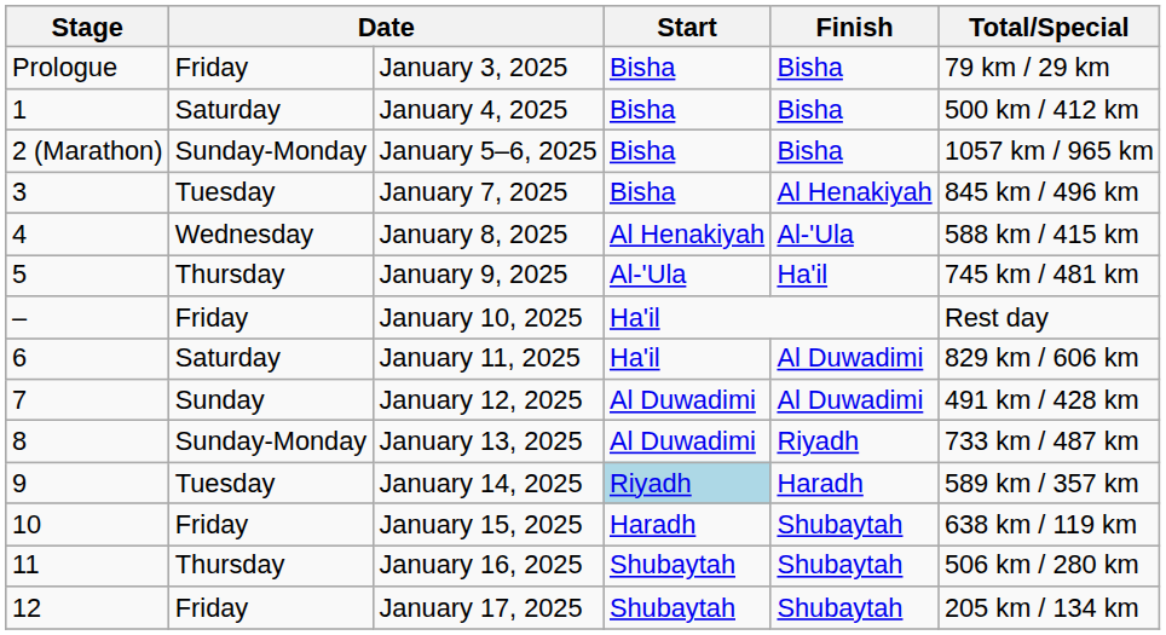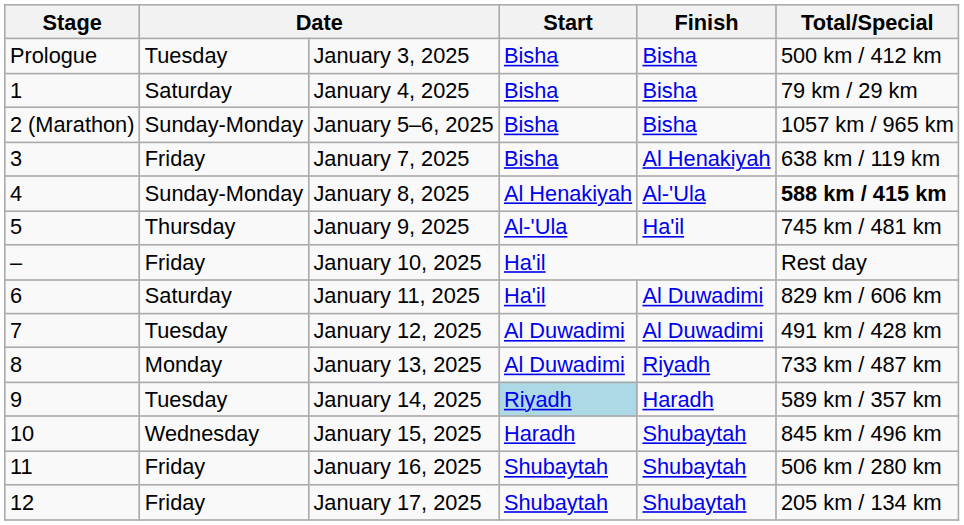 <table class="wikitable" style="font-size:85%;">
 <tr>
 <th>Stage</th>
 <th colspan=2>Date</th>
 <th>Start</th>
 <th>Finish</th>
 <th>Total/Special</th>
 </tr>
 <tr>
 <td>Prologue</td>
-<td>Friday</td>
+<td>Tuesday</td>
 <td>January 3, 2025</td>
 <td><a href='#'>Bisha</a></td>
 <td><a href='#'>Bisha</a></td>
-<td>79 km / 29 km</td>
+<td>500 km / 412 km</td>
 </tr>
 <tr>
 <td>1</td>
 <td>Saturday</td>
 <td>January 4, 2025</td>
 <td><a href='#'>Bisha</a></td>
 <td><a href='#'>Bisha</a></td>
-<td>500 km / 412 km</td>
+<td>79 km / 29 km</td>
 </tr>
 <tr>
 <td>2 (Marathon)</td>
 <td>Sunday-Monday</td>
 <td>January 5–6, 2025</td>
 <td><a href='#'>Bisha</a></td>
 <td><a href='#'>Bisha</a></td>
 <td>1057 km / 965 km</td>
 </tr>
 <tr>
 <td>3</td>
-<td>Tuesday</td>
+<td>Friday</td>
 <td>January 7, 2025</td>
 <td><a href='#'>Bisha</a></td>
 <td><a href='#'>Al Henakiyah</a></td>
-<td>845 km / 496 km</td>
+<td>638 km / 119 km</td>
 </tr>
 <tr>
 <td>4</td>
-<td>Wednesday</td>
+<td>Sunday-Monday</td>
 <td>January 8, 2025</td>
 <td><a href='#'>Al Henakiyah</a></td>
 <td><a href='#'>Al-'Ula</a></td>
-<td>588 km / 415 km</td>
+<td><strong>588 km / 415 km</strong></td>
 </tr>
 <tr>
 <td>5</td>
 <td>Thursday</td>
 <td>January 9, 2025</td>
 <td><a href='#'>Al-'Ula</a></td>
 <td><a href='#'>Ha'il</a></td>
 <td>745 km / 481 km</td>
 </tr>
 <tr>
 <td>–</td>
 <td>Friday</td>
 <td>January 10, 2025</td>
 <td colspan=2><a href='#'>Ha'il</a></td>
 <td>Rest day</td>
 </tr>
 <tr>
 <td>6</td>
 <td>Saturday</td>
 <td>January 11, 2025</td>
 <td><a href='#'>Ha'il</a></td>
 <td><a href='#'>Al Duwadimi</a></td>
 <td>829 km / 606 km</td>
 </tr>
 <tr>
 <td>7</td>
-<td>Sunday</td>
+<td>Tuesday</td>
 <td>January 12, 2025</td>
 <td><a href='#'>Al Duwadimi</a></td>
 <td><a href='#'>Al Duwadimi</a></td>
 <td>491 km / 428 km</td>
 </tr>
 <tr>
 <td>8</td>
-<td>Sunday-Monday</td>
+<td>Monday</td>
 <td>January 13, 2025</td>
 <td><a href='#'>Al Duwadimi</a></td>
 <td><a href='#'>Riyadh</a></td>
 <td>733 km / 487 km</td>
 </tr>
 <tr>
 <td>9</td>
 <td>Tuesday</td>
 <td>January 14, 2025</td>
 <td style="background: lightblue;"><a href='#'>Riyadh</a></td>
 <td><a href='#'>Haradh</a></td>
 <td>589 km / 357 km</td>
 </tr>
 <tr>
 <td>10</td>
-<td>Friday</td>
+<td>Wednesday</td>
 <td>January 15, 2025</td>
 <td><a href='#'>Haradh</a></td>
 <td><a href='#'>Shubaytah</a></td>
-<td>638 km / 119 km</td>
+<td>845 km / 496 km</td>
 </tr>
 <tr>
 <td>11</td>
-<td>Thursday</td>
+<td>Friday</td>
 <td>January 16, 2025</td>
 <td><a href='#'>Shubaytah</a></td>
 <td><a href='#'>Shubaytah</a></td>
 <td>506 km / 280 km</td>
 </tr>
 <tr>
 <td>12</td>
 <td>Friday</td>
 <td>January 17, 2025</td>
 <td><a href='#'>Shubaytah</a></td>
 <td><a href='#'>Shubaytah</a></td>
 <td>205 km / 134 km</td>
 </tr>
 </table>
